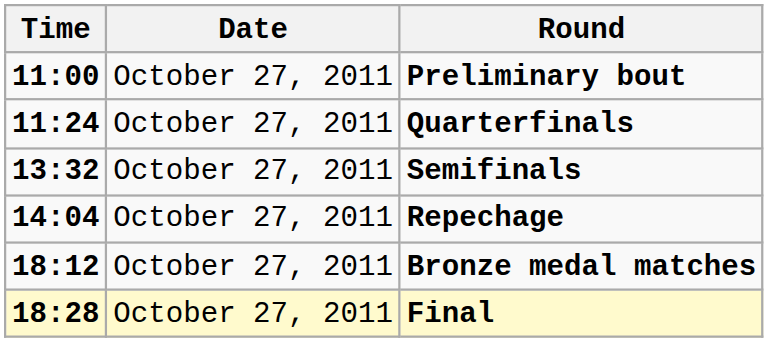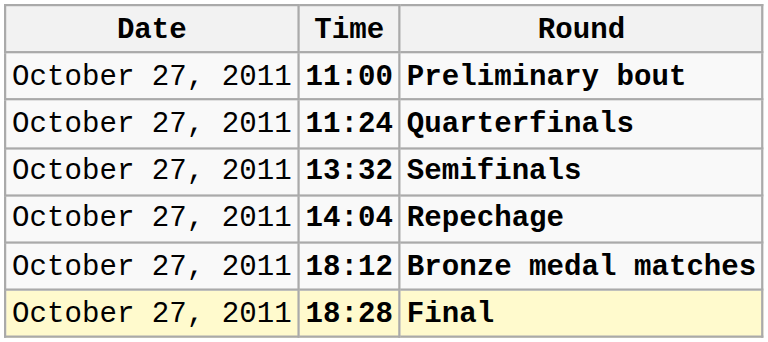 <table class="wikitable">
 <tr>
+<th>Date</th>
 <th>Time</th>
-<th>Date</th>
 <th>Round</th>
 </tr>
 <tr>
+<td>October 27, 2011</td>
 <td><strong>11:00</strong></td>
-<td>October 27, 2011</td>
 <td><strong>Preliminary bout</strong></td>
 </tr>
 <tr>
+<td>October 27, 2011</td>
 <td><strong>11:24</strong></td>
-<td>October 27, 2011</td>
 <td><strong>Quarterfinals</strong></td>
 </tr>
 <tr>
+<td>October 27, 2011</td>
 <td><strong>13:32</strong></td>
-<td>October 27, 2011</td>
 <td><strong>Semifinals</strong></td>
 </tr>
 <tr>
+<td>October 27, 2011</td>
 <td><strong>14:04</strong></td>
-<td>October 27, 2011</td>
 <td><strong>Repechage</strong></td>
 </tr>
 <tr>
+<td>October 27, 2011</td>
 <td><strong>18:12</strong></td>
-<td>October 27, 2011</td>
 <td><strong>Bronze medal matches</strong></td>
 </tr>
 <tr style=background:lemonchiffon>
+<td>October 27, 2011</td>
 <td><strong>18:28</strong></td>
-<td>October 27, 2011</td>
 <td><strong>Final</strong></td>
 </tr>
 </table>
